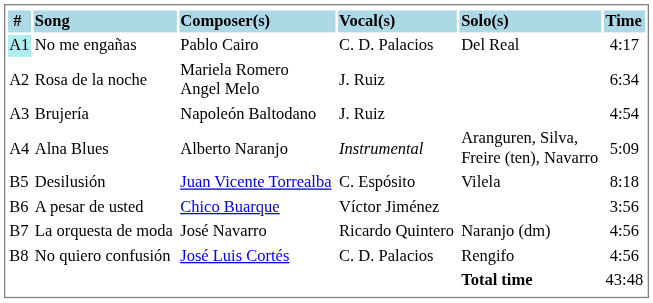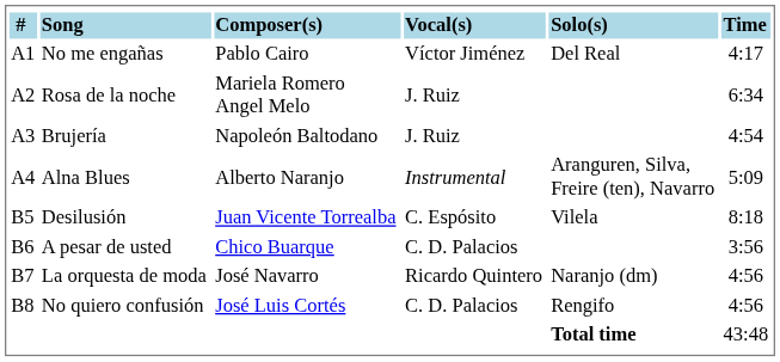 <table cellpadding="1" width="500px" style="font-size: 80%; border: 1px solid gray;">
 <tr align="center" style="font-size: larger;">
 </tr>
 <tr style="background:lightblue;">
 <td> <strong>#</strong></td>
 <td><strong>Song</strong></td>
 <td><strong>Composer(s)</strong></td>
 <td><strong>Vocal(s)</strong></td>
 <td><strong>Solo(s)</strong></td>
 <td><strong>Time</strong></td>
 </tr>
 <tr>
-<td style="background: paleturquoise;">A1</td>
+<td>A1</td>
 <td>No me engañas</td>
 <td>Pablo Cairo</td>
-<td>C. D. Palacios</td>
+<td>Víctor Jiménez</td>
 <td>Del Real</td>
 <td> 4:17</td>
 </tr>
 <tr>
 <td>A2</td>
 <td>Rosa de la noche</td>
 <td>Mariela Romero<br>Angel Melo</td>
 <td>J. Ruiz</td>
 <td></td>
 <td> 6:34</td>
 </tr>
 <tr>
 <td>A3</td>
 <td>Brujería</td>
 <td>Napoleón Baltodano</td>
 <td>J. Ruiz</td>
 <td></td>
 <td> 4:54</td>
 </tr>
 <tr>
 <td>A4</td>
 <td>Alna Blues</td>
 <td>Alberto Naranjo</td>
 <td><em>Instrumental</em></td>
 <td>Aranguren, Silva,<br>Freire (ten), Navarro</td>
 <td> 5:09</td>
 </tr>
 <tr>
 <td>B5</td>
 <td>Desilusión</td>
 <td><a href='#'>Juan Vicente Torrealba</a></td>
 <td>C. Espósito</td>
 <td>Vilela</td>
 <td> 8:18</td>
 </tr>
 <tr>
 <td>B6</td>
 <td>A pesar de usted</td>
 <td><a href='#'>Chico Buarque</a></td>
-<td>Víctor Jiménez</td>
+<td>C. D. Palacios</td>
 <td></td>
 <td> 3:56</td>
 </tr>
 <tr>
 <td>B7</td>
 <td>La orquesta de moda</td>
 <td>José Navarro</td>
 <td>Ricardo Quintero</td>
 <td>Naranjo (dm)</td>
 <td> 4:56</td>
 </tr>
 <tr>
 <td>B8</td>
 <td>No quiero confusión</td>
 <td><a href='#'>José Luis Cortés</a></td>
 <td>C. D. Palacios</td>
 <td>Rengifo</td>
 <td> 4:56</td>
 </tr>
 <tr>
 <td></td>
 <td></td>
 <td></td>
 <td></td>
 <td><strong>Total time</strong></td>
 <td>43:48</td>
 </tr>
 <tr>
 </tr>
 </table>
